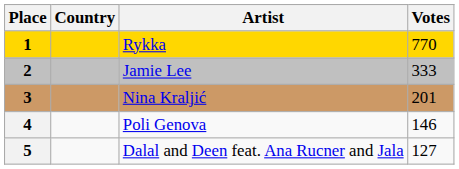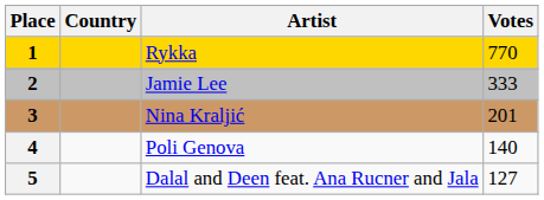 <table class="wikitable plainrowheaders">
 <tr>
 <th scope="col">Place</th>
 <th scope="col">Country</th>
 <th scope="col">Artist</th>
 <th scope="col">Votes</th>
 </tr>
 <tr style="background:gold;">
 <th scope="row" style="background:gold;">1</th>
 <td></td>
 <td><a href='#'>Rykka</a></td>
 <td>770</td>
 </tr>
 <tr style="background:silver;">
 <th scope="row" style="background:silver;">2</th>
 <td></td>
 <td><a href='#'>Jamie Lee</a></td>
 <td>333</td>
 </tr>
 <tr style="background:#c96;">
 <th scope="row" style="background:#c96;">3</th>
 <td></td>
 <td><a href='#'>Nina Kraljić</a></td>
 <td>201</td>
 </tr>
 <tr>
 <th scope="row">4</th>
 <td></td>
 <td><a href='#'>Poli Genova</a></td>
-<td>146</td>
+<td>140</td>
 </tr>
 <tr>
 <th scope="row">5</th>
 <td></td>
 <td><a href='#'>Dalal</a> and <a href='#'>Deen</a> feat. <a href='#'>Ana Rucner</a> and <a href='#'>Jala</a></td>
 <td>127</td>
 </tr>
 </table>
